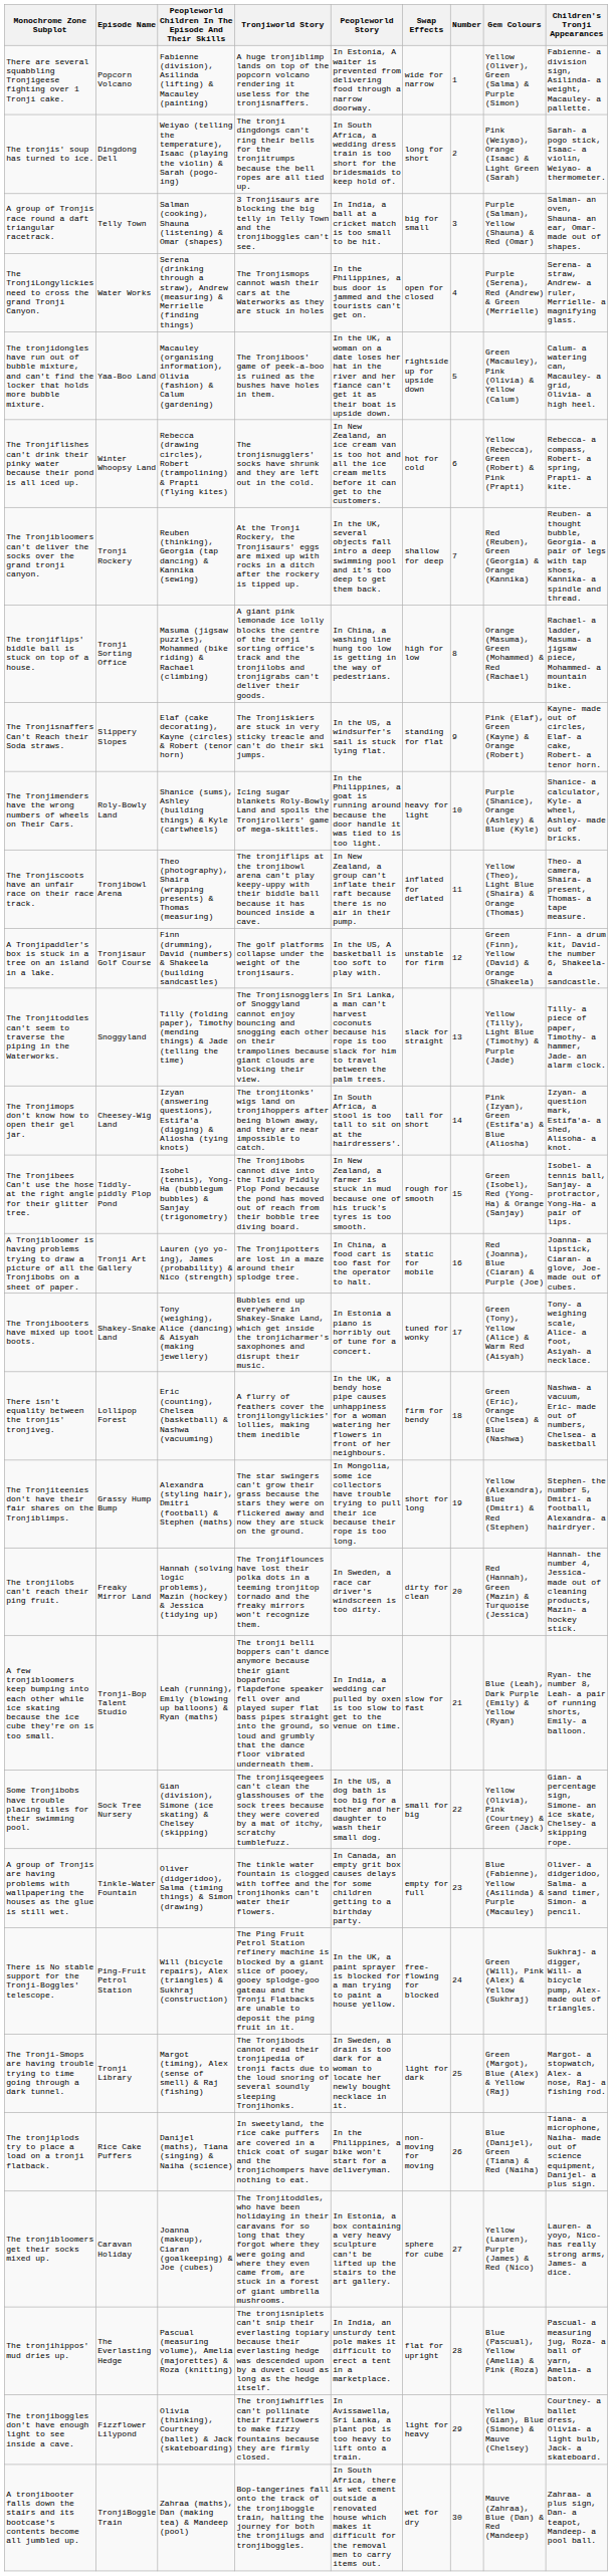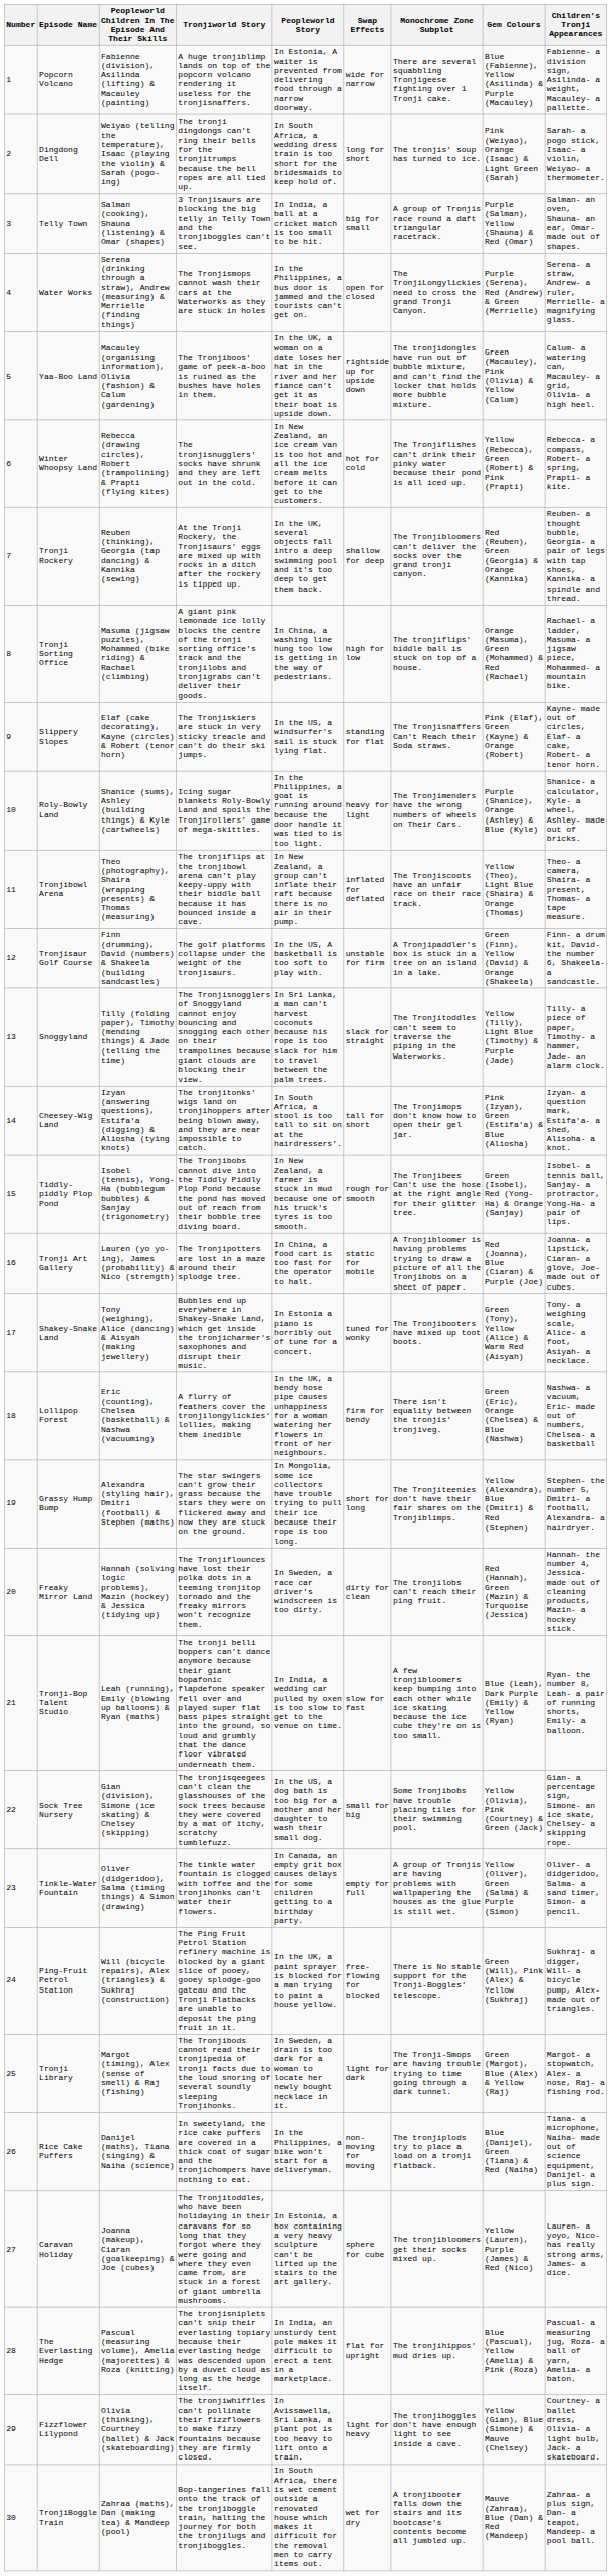 <table class="wikitable">
 <tr>
-<th>Monochrome Zone Subplot</th>
+<th>Number</th>
 <th>Episode Name</th>
 <th>Peopleworld Children In The Episode And Their Skills</th>
 <th>Tronjiworld Story</th>
 <th>Peopleworld Story</th>
 <th>Swap Effects</th>
-<th>Number</th>
+<th>Monochrome Zone Subplot</th>
 <th>Gem Colours</th>
 <th>Children's Tronji Appearances</th>
 </tr>
 <tr>
-<td>There are several squabbling Tronjigeese fighting over 1 Tronji cake.</td>
+<td>1</td>
 <td>Popcorn Volcano</td>
 <td>Fabienne (division), Asilinda (lifting) & Macauley (painting)</td>
 <td>A huge tronjiblimp lands on top of the popcorn volcano rendering it useless for the tronjisnaffers.</td>
 <td>In Estonia, A waiter is prevented from delivering food through a narrow doorway.</td>
 <td>wide for narrow</td>
-<td>1</td>
-<td>Yellow (Oliver), Green (Salma) & Purple (Simon)</td>
+<td>There are several squabbling Tronjigeese fighting over 1 Tronji cake.</td>
+<td>Blue (Fabienne), Yellow (Asilinda) & Purple (Macauley)</td>
 <td>Fabienne- a division sign, Asilinda- a weight, Macauley- a pallette.</td>
 </tr>
 <tr>
-<td>The tronjis' soup has turned to ice.</td>
+<td>2</td>
 <td>Dingdong Dell</td>
 <td>Weiyao (telling the temperature), Isaac (playing the violin) & Sarah (pogo-ing)</td>
 <td>The tronji dingdongs can't ring their bells for the tronjitrumps because the bell ropes are all tied up.</td>
 <td>In South Africa, a wedding dress train is too short for the bridesmaids to keep hold of.</td>
 <td>long for short</td>
-<td>2</td>
+<td>The tronjis' soup has turned to ice.</td>
 <td>Pink (Weiyao), Orange (Isaac) & Light Green (Sarah)</td>
 <td>Sarah- a pogo stick, Isaac- a violin, Weiyao- a thermometer.</td>
 </tr>
 <tr>
-<td>A group of Tronjis race round a daft triangular racetrack.</td>
+<td>3</td>
 <td>Telly Town</td>
 <td>Salman (cooking), Shauna (listening) & Omar (shapes)</td>
 <td>3 Tronjisaurs are blocking the big telly in Telly Town and the tronjiboggles can't see.</td>
 <td>In India, a ball at a cricket match is too small to be hit.</td>
 <td>big for small</td>
-<td>3</td>
+<td>A group of Tronjis race round a daft triangular racetrack.</td>
 <td>Purple (Salman), Yellow (Shauna) & Red (Omar)</td>
 <td>Salman- an oven, Shauna- an ear, Omar- made out of shapes.</td>
 </tr>
 <tr>
-<td>The TronjiLongylickies need to cross the grand Tronji Canyon.</td>
+<td>4</td>
 <td>Water Works</td>
 <td>Serena (drinking through a straw), Andrew (measuring) & Merrielle (finding things)</td>
 <td>The Tronjismops cannot wash their cars at the Waterworks as they are stuck in holes</td>
 <td>In the Philippines, a bus door is jammed and the tourists can't get on.</td>
 <td>open for closed</td>
-<td>4</td>
+<td>The TronjiLongylickies need to cross the grand Tronji Canyon.</td>
 <td>Purple (Serena), Red (Andrew) & Green (Merrielle)</td>
 <td>Serena- a straw, Andrew- a ruler, Merrielle- a magnifying glass.</td>
 </tr>
 <tr>
-<td>The tronjidongles have run out of bubble mixture, and can't find the locker that holds more bubble mixture.</td>
+<td>5</td>
 <td>Yaa-Boo Land</td>
 <td>Macauley (organising information), Olivia (fashion) & Calum (gardening)</td>
 <td>The Tronjiboos' game of peek-a-boo is ruined as the bushes have holes in them.</td>
 <td>In the UK, a woman on a date loses her hat in the river and her fiancé can't get it as their boat is upside down.</td>
 <td>rightside up for upside down</td>
-<td>5</td>
+<td>The tronjidongles have run out of bubble mixture, and can't find the locker that holds more bubble mixture.</td>
 <td>Green (Macauley), Pink (Olivia) & Yellow (Calum)</td>
 <td>Calum- a watering can, Macauley- a grid, Olivia- a high heel.</td>
 </tr>
 <tr>
-<td>The Tronjiflishes can't drink their pinky water because their pond is all iced up.</td>
+<td>6</td>
 <td>Winter Whoopsy Land</td>
 <td>Rebecca (drawing circles), Robert (trampolining) & Prapti (flying kites)</td>
 <td>The tronjisnugglers' socks have shrunk and they are left out in the cold.</td>
 <td>In New Zealand, an ice cream van is too hot and all the ice cream melts before it can get to the customers.</td>
 <td>hot for cold</td>
-<td>6</td>
+<td>The Tronjiflishes can't drink their pinky water because their pond is all iced up.</td>
 <td>Yellow (Rebecca), Green (Robert) & Pink (Prapti)</td>
 <td>Rebecca- a compass, Robert- a spring, Prapti- a kite.</td>
 </tr>
 <tr>
-<td>The Tronjibloomers can't deliver the socks over the grand tronji canyon.</td>
+<td>7</td>
 <td>Tronji Rockery</td>
 <td>Reuben (thinking), Georgia (tap dancing) & Kannika (sewing)</td>
 <td>At the Tronji Rockery, the Tronjisaurs' eggs are mixed up with rocks in a ditch after the rockery is tipped up.</td>
 <td>In the UK, several objects fall intro a deep swimming pool and it's too deep to get them back.</td>
 <td>shallow for deep</td>
-<td>7</td>
+<td>The Tronjibloomers can't deliver the socks over the grand tronji canyon.</td>
 <td>Red (Reuben), Green (Georgia) & Orange (Kannika)</td>
 <td>Reuben- a thought bubble, Georgia- a pair of legs with tap shoes, Kannika- a spindle and thread.</td>
 </tr>
 <tr>
-<td>The tronjiflips' biddle ball is stuck on top of a house.</td>
+<td>8</td>
 <td>Tronji Sorting Office</td>
 <td>Masuma (jigsaw puzzles), Mohammed (bike riding) & Rachael (climbing)</td>
 <td>A giant pink lemonade ice lolly blocks the centre of the tronji sorting office's track and the tronjilobs and tronjigrabs can't deliver their goods.</td>
 <td>In China, a washing line hung too low is getting in the way of pedestrians.</td>
 <td>high for low</td>
-<td>8</td>
+<td>The tronjiflips' biddle ball is stuck on top of a house.</td>
 <td>Orange (Masuma), Green (Mohammed) & Red (Rachael)</td>
 <td>Rachael- a ladder, Masuma- a jigsaw piece, Mohammed- a mountain bike.</td>
 </tr>
 <tr>
-<td>The Tronjisnaffers Can't Reach their Soda straws.</td>
+<td>9</td>
 <td>Slippery Slopes</td>
 <td>Elaf (cake decorating), Kayne (circles) & Robert (tenor horn)</td>
 <td>The Tronjiskiers are stuck in very sticky treacle and can't do their ski jumps.</td>
 <td>In the US, a windsurfer's sail is stuck lying flat.</td>
 <td>standing for flat</td>
-<td>9</td>
+<td>The Tronjisnaffers Can't Reach their Soda straws.</td>
 <td>Pink (Elaf), Green (Kayne) & Orange (Robert)</td>
 <td>Kayne- made out of circles, Elaf- a cake, Robert- a tenor horn.</td>
 </tr>
 <tr>
-<td>The Tronjimenders have the wrong numbers of wheels on Their Cars.</td>
+<td>10</td>
 <td>Roly-Bowly Land</td>
 <td>Shanice (sums), Ashley (building things) & Kyle (cartwheels)</td>
 <td>Icing sugar blankets Roly-Bowly Land and spoils the Tronjirollers' game of mega-skittles.</td>
 <td>In the Philippines, a goat is running around because the door handle it was tied to is too light.</td>
 <td>heavy for light</td>
-<td>10</td>
+<td>The Tronjimenders have the wrong numbers of wheels on Their Cars.</td>
 <td>Purple (Shanice), Orange (Ashley) & Blue (Kyle)</td>
 <td>Shanice- a calculator, Kyle- a wheel, Ashley- made out of bricks.</td>
 </tr>
 <tr>
-<td>The Tronjiscoots have an unfair race on their race track.</td>
+<td>11</td>
 <td>Tronjibowl Arena</td>
 <td>Theo (photography), Shaira (wrapping presents) & Thomas (measuring)</td>
 <td>The tronjiflips at the tronjibowl arena can't play keepy-uppy with their biddle ball because it has bounced inside a cave.</td>
 <td>In New Zealand, a group can't inflate their raft because there is no air in their pump.</td>
 <td>inflated for deflated</td>
-<td>11</td>
+<td>The Tronjiscoots have an unfair race on their race track.</td>
 <td>Yellow (Theo), Light Blue (Shaira) & Orange (Thomas)</td>
 <td>Theo- a camera, Shaira- a present, Thomas- a tape measure.</td>
 </tr>
 <tr>
-<td>A Tronjipaddler's box is stuck in a tree on an island in a lake.</td>
+<td>12</td>
 <td>Tronjisaur Golf Course</td>
 <td>Finn (drumming), David (numbers) & Shakeela (building sandcastles)</td>
 <td>The golf platforms collapse under the weight of the tronjisaurs.</td>
 <td>In the US, A basketball is too soft to play with.</td>
 <td>unstable for firm</td>
-<td>12</td>
+<td>A Tronjipaddler's box is stuck in a tree on an island in a lake.</td>
 <td>Green (Finn), Yellow (David) & Orange (Shakeela)</td>
 <td>Finn- a drum kit, David- the number 6, Shakeela- a sandcastle.</td>
 </tr>
 <tr>
-<td>The Tronjitoddles can't seem to traverse the piping in the Waterworks.</td>
+<td>13</td>
 <td>Snoggyland</td>
 <td>Tilly (folding paper), Timothy (mending things) & Jade (telling the time)</td>
 <td>The Tronjisnogglers of Snoggyland cannot enjoy bouncing and snogging each other on their trampolines because giant clouds are blocking their view.</td>
 <td>In Sri Lanka, a man can't harvest coconuts because his rope is too slack for him to travel between the palm trees.</td>
 <td>slack for straight</td>
-<td>13</td>
+<td>The Tronjitoddles can't seem to traverse the piping in the Waterworks.</td>
 <td>Yellow (Tilly), Light Blue (Timothy) & Purple (Jade)</td>
 <td>Tilly- a piece of paper, Timothy- a hammer, Jade- an alarm clock.</td>
 </tr>
 <tr>
-<td>The Tronjimops don't know how to open their gel jar.</td>
+<td>14</td>
 <td>Cheesey-Wig Land</td>
 <td>Izyan (answering questions), Estifa'a (digging) & Aliosha (tying knots)</td>
 <td>The tronjitonks' wigs land on tronjihoppers after being blown away, and they are near impossible to catch.</td>
 <td>In South Africa, a stool is too tall to sit on at the hairdressers'.</td>
 <td>tall for short</td>
-<td>14</td>
+<td>The Tronjimops don't know how to open their gel jar.</td>
 <td>Pink (Izyan), Green (Estifa'a) & Blue (Aliosha)</td>
 <td>Izyan- a question mark, Estifa'a- a shed, Alisoha- a knot.</td>
 </tr>
 <tr>
-<td>The Tronjibees Can't use the hose at the right angle for their glitter tree.</td>
+<td>15</td>
 <td>Tiddly-piddly Plop Pond</td>
 <td>Isobel (tennis), Yong-Ha (bubblegum bubbles) & Sanjay (trigonometry)</td>
 <td>The Tronjibobs cannot dive into the Tiddly Piddly Plop Pond because the pond has moved out of reach from their bobble tree diving board.</td>
 <td>In New Zealand, a farmer is stuck in mud because one of his truck's tyres is too smooth.</td>
 <td>rough for smooth</td>
-<td>15</td>
+<td>The Tronjibees Can't use the hose at the right angle for their glitter tree.</td>
 <td>Green (Isobel), Red (Yong-Ha) & Orange (Sanjay)</td>
 <td>Isobel- a tennis ball, Sanjay- a protractor, Yong-Ha- a pair of lips.</td>
 </tr>
 <tr>
-<td>A Tronjibloomer is having problems trying to draw a picture of all the Tronjibobs on a sheet of paper.</td>
+<td>16</td>
 <td>Tronji Art Gallery</td>
 <td>Lauren (yo yo-ing), James (probability) & Nico (strength)</td>
 <td>The Tronjipotters are lost in a maze around their splodge tree.</td>
 <td>In China, a food cart is too fast for the operator to halt.</td>
 <td>static for mobile</td>
-<td>16</td>
+<td>A Tronjibloomer is having problems trying to draw a picture of all the Tronjibobs on a sheet of paper.</td>
 <td>Red (Joanna), Blue (Ciaran) & Purple (Joe)</td>
 <td>Joanna- a lipstick, Ciaran- a glove, Joe- made out of cubes.</td>
 </tr>
 <tr>
-<td>The Tronjibooters have mixed up toot boots.</td>
+<td>17</td>
 <td>Shakey-Snake Land</td>
 <td>Tony (weighing), Alice (dancing) & Aisyah (making jewellery)</td>
 <td>Bubbles end up everywhere in Shakey-Snake Land, which get inside the tronjicharmer's saxophones and disrupt their music.</td>
 <td>In Estonia a piano is horribly out of tune for a concert.</td>
 <td>tuned for wonky</td>
-<td>17</td>
+<td>The Tronjibooters have mixed up toot boots.</td>
 <td>Green (Tony), Yellow (Alice) & Warm Red (Aisyah)</td>
 <td>Tony- a weighing scale, Alice- a foot, Asiyah- a necklace.</td>
 </tr>
 <tr>
-<td>There isn't equality between the tronjis' tronjiveg.</td>
+<td>18</td>
 <td>Lollipop Forest</td>
 <td>Eric (counting), Chelsea (basketball) & Nashwa (vacuuming)</td>
 <td>A flurry of feathers cover the tronjilongylickies' lollies, making them inedible</td>
 <td>In the UK, a bendy hose pipe causes unhappiness for a woman watering her flowers in front of her neighbours.</td>
 <td>firm for bendy</td>
-<td>18</td>
+<td>There isn't equality between the tronjis' tronjiveg.</td>
 <td>Green (Eric), Orange (Chelsea) & Blue (Nashwa)</td>
 <td>Nashwa- a vacuum, Eric- made out of numbers, Chelsea- a basketball</td>
 </tr>
 <tr>
-<td>The Tronjiteenies don't have their fair shares on the Tronjiblimps.</td>
+<td>19</td>
 <td>Grassy Hump Bump</td>
 <td>Alexandra (styling hair), Dmitri (football) & Stephen (maths)</td>
 <td>The star swingers can't grow their grass because the stars they were on flickered away and now they are stuck on the ground.</td>
 <td>In Mongolia, some ice collectors have trouble trying to pull their ice because their rope is too long.</td>
 <td>short for long</td>
-<td>19</td>
+<td>The Tronjiteenies don't have their fair shares on the Tronjiblimps.</td>
 <td>Yellow (Alexandra), Blue (Dmitri) & Red (Stephen)</td>
 <td>Stephen- the number 5, Dmitri- a football, Alexandra- a hairdryer.</td>
 </tr>
 <tr>
-<td>The tronjilobs can't reach their ping fruit.</td>
+<td>20</td>
 <td>Freaky Mirror Land</td>
 <td>Hannah (solving logic problems), Mazin (hockey) & Jessica (tidying up)</td>
 <td>The Tronjiflounces have lost their polka dots in a teeming tronjitop tornado and the freaky mirrors won't recognize them.</td>
 <td>In Sweden, a race car driver's windscreen is too dirty.</td>
 <td>dirty for clean</td>
-<td>20</td>
+<td>The tronjilobs can't reach their ping fruit.</td>
 <td>Red (Hannah), Green (Mazin) & Turquoise (Jessica)</td>
 <td>Hannah- the number 4, Jessica- made out of cleaning products, Mazin- a hockey stick.</td>
 </tr>
 <tr>
-<td>A few tronjibloomers keep bumping into each other while ice skating because the ice cube they're on is too small.</td>
+<td>21</td>
 <td>Tronji-Bop Talent Studio</td>
 <td>Leah (running), Emily (blowing up balloons) & Ryan (maths)</td>
 <td>The tronji belli boppers can't dance anymore because their giant bopafonic flapdefone speaker fell over and played super flat bass pipes straight into the ground, so loud and grumbly that the dance floor vibrated underneath them.</td>
 <td>In India, a wedding car pulled by oxen is too slow to get to the venue on time.</td>
 <td>slow for fast</td>
-<td>21</td>
+<td>A few tronjibloomers keep bumping into each other while ice skating because the ice cube they're on is too small.</td>
 <td>Blue (Leah), Dark Purple (Emily) & Yellow (Ryan)</td>
 <td>Ryan- the number 8, Leah- a pair of running shorts, Emily- a balloon.</td>
 </tr>
 <tr>
-<td>Some Tronjibobs have trouble placing tiles for their swimming pool.</td>
+<td>22</td>
 <td>Sock Tree Nursery</td>
 <td>Gian (division), Simone (ice skating) & Chelsey (skipping)</td>
 <td>The tronjisqeegees can't clean the glasshouses of the sock trees because they were covered by a mat of itchy, scratchy tumblefuzz.</td>
 <td>In the US, a dog bath is too big for a mother and her daughter to wash their small dog.</td>
 <td>small for big</td>
-<td>22</td>
+<td>Some Tronjibobs have trouble placing tiles for their swimming pool.</td>
 <td>Yellow (Olivia), Pink (Courtney) & Green (Jack)</td>
 <td>Gian- a percentage sign, Simone- an ice skate, Chelsey- a skipping rope.</td>
 </tr>
 <tr>
-<td>A group of Tronjis are having problems with wallpapering the houses as the glue is still wet.</td>
+<td>23</td>
 <td>Tinkle-Water Fountain</td>
 <td>Oliver (didgeridoo), Salma (timing things) & Simon (drawing)</td>
 <td>The tinkle water fountain is clogged with toffee and the tronjihonks can't water their flowers.</td>
 <td>In Canada, an empty grit box causes delays for some children getting to a birthday party.</td>
 <td>empty for full</td>
-<td>23</td>
-<td>Blue (Fabienne), Yellow (Asilinda) & Purple (Macauley)</td>
+<td>A group of Tronjis are having problems with wallpapering the houses as the glue is still wet.</td>
+<td>Yellow (Oliver), Green (Salma) & Purple (Simon)</td>
 <td>Oliver- a didgeridoo, Salma- a sand timer, Simon- a pencil.</td>
 </tr>
 <tr>
-<td>There is No stable support for the Tronji-Boggles' telescope.</td>
+<td>24</td>
 <td>Ping-Fruit Petrol Station</td>
 <td>Will (bicycle repairs), Alex (triangles) & Sukhraj (construction)</td>
 <td>The Ping Fruit Petrol Station refinery machine is blocked by a giant slice of pooey, gooey splodge-goo gateau and the Tronji Flatbacks are unable to deposit the ping fruit in it.</td>
 <td>In the UK, a paint sprayer is blocked for a man trying to paint a house yellow.</td>
 <td>free-flowing for blocked</td>
-<td>24</td>
+<td>There is No stable support for the Tronji-Boggles' telescope.</td>
 <td>Green (Will), Pink (Alex) & Yellow (Sukhraj)</td>
 <td>Sukhraj- a digger, Will- a bicycle pump, Alex- made out of triangles.</td>
 </tr>
 <tr>
-<td>The Tronji-Smops are having trouble trying to time going through a dark tunnel.</td>
+<td>25</td>
 <td>Tronji Library</td>
 <td>Margot (timing), Alex (sense of smell) & Raj (fishing)</td>
 <td>The Tronjibods cannot read their tronjipedia of tronji facts due to the loud snoring of several soundly sleeping Tronjihonks.</td>
 <td>In Sweden, a drain is too dark for a woman to locate her newly bought necklace in it.</td>
 <td>light for dark</td>
-<td>25</td>
+<td>The Tronji-Smops are having trouble trying to time going through a dark tunnel.</td>
 <td>Green (Margot), Blue (Alex) & Yellow (Raj)</td>
 <td>Margot- a stopwatch, Alex- a nose, Raj- a fishing rod.</td>
 </tr>
 <tr>
-<td>The tronjiplods try to place a load on a tronji flatback.</td>
+<td>26</td>
 <td>Rice Cake Puffers</td>
 <td>Danijel (maths), Tiana (singing) & Naiha (science)</td>
 <td>In sweetyland, the rice cake puffers are covered in a thick coat of sugar and the tronjichompers have nothing to eat.</td>
 <td>In the Philippines, a bike won't start for a deliveryman.</td>
 <td>non-moving for moving</td>
-<td>26</td>
+<td>The tronjiplods try to place a load on a tronji flatback.</td>
 <td>Blue (Danijel), Green (Tiana) & Red (Naiha)</td>
 <td>Tiana- a microphone, Naiha- made out of science equipment, Danijel- a plus sign.</td>
 </tr>
 <tr>
-<td>The tronjibloomers get their socks mixed up.</td>
+<td>27</td>
 <td>Caravan Holiday</td>
 <td>Joanna (makeup), Ciaran (goalkeeping) & Joe (cubes)</td>
 <td>The Tronjitoddles, who have been holidaying in their caravans for so long that they forgot where they were going and where they even came from, are stuck in a forest of giant umbrella mushrooms.</td>
 <td>In Estonia, a box containing a very heavy sculpture can't be lifted up the stairs to the art gallery.</td>
 <td>sphere for cube</td>
-<td>27</td>
+<td>The tronjibloomers get their socks mixed up.</td>
 <td>Yellow (Lauren), Purple (James) & Red (Nico)</td>
 <td>Lauren- a yoyo, Nico- has really strong arms, James- a dice.</td>
 </tr>
 <tr>
-<td>The tronjihippos' mud dries up.</td>
+<td>28</td>
 <td>The Everlasting Hedge</td>
 <td>Pascual (measuring volume), Amelia (majorettes) & Roza (knitting)</td>
 <td>The tronjisniplets can't snip their everlasting topiary because their everlasting hedge was descended upon by a duvet cloud as long as the hedge itself.</td>
 <td>In India, an unsturdy tent pole makes it difficult to erect a tent in a marketplace.</td>
 <td>flat for upright</td>
-<td>28</td>
+<td>The tronjihippos' mud dries up.</td>
 <td>Blue (Pascual), Yellow (Amelia) & Pink (Roza)</td>
 <td>Pascual- a measuring jug, Roza- a ball of yarn, Amelia- a baton.</td>
 </tr>
 <tr>
-<td>The tronjiboggles don't have enough light to see inside a cave.</td>
+<td>29</td>
 <td>Fizzflower Lilypond</td>
 <td>Olivia (thinking), Courtney (ballet) & Jack (skateboarding)</td>
 <td>The tronjiwhiffles can't pollinate their fizzflowers to make fizzy fountains because they are firmly closed.</td>
 <td>In Avissawella, Sri Lanka, a plant pot is too heavy to lift onto a train.</td>
 <td>light for heavy</td>
-<td>29</td>
+<td>The tronjiboggles don't have enough light to see inside a cave.</td>
 <td>Yellow (Gian), Blue (Simone) & Mauve (Chelsey)</td>
 <td>Courtney- a ballet dress, Olivia- a light bulb, Jack- a skateboard.</td>
 </tr>
 <tr>
-<td>A tronjibooter falls down the stairs and its bootcase's contents become all jumbled up.</td>
+<td>30</td>
 <td>TronjiBoggle Train</td>
 <td>Zahraa (maths), Dan (making tea) & Mandeep (pool)</td>
 <td>Bop-tangerines fall onto the track of the tronjiboggle train, halting the journey for both the tronjilugs and tronjiboggles.</td>
 <td>In South Africa, there is wet cement outside a renovated house which makes it difficult for the removal men to carry items out.</td>
 <td>wet for dry</td>
-<td>30</td>
+<td>A tronjibooter falls down the stairs and its bootcase's contents become all jumbled up.</td>
 <td>Mauve (Zahraa), Blue (Dan) & Red (Mandeep)</td>
 <td>Zahraa- a plus sign, Dan- a teapot, Mandeep- a pool ball.</td>
 </tr>
 </table>
